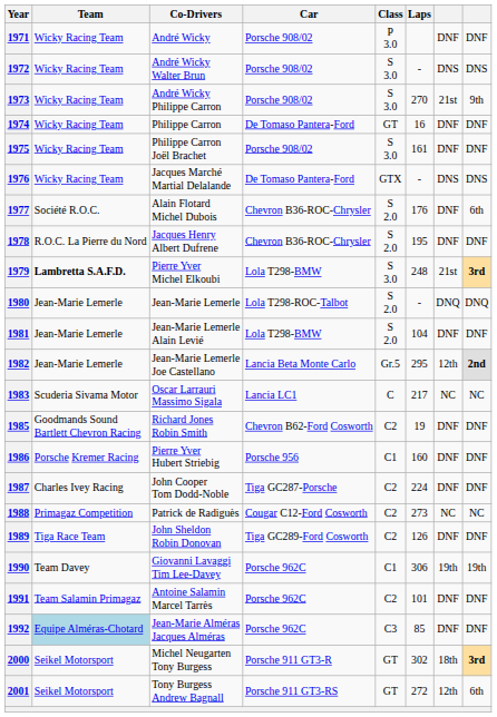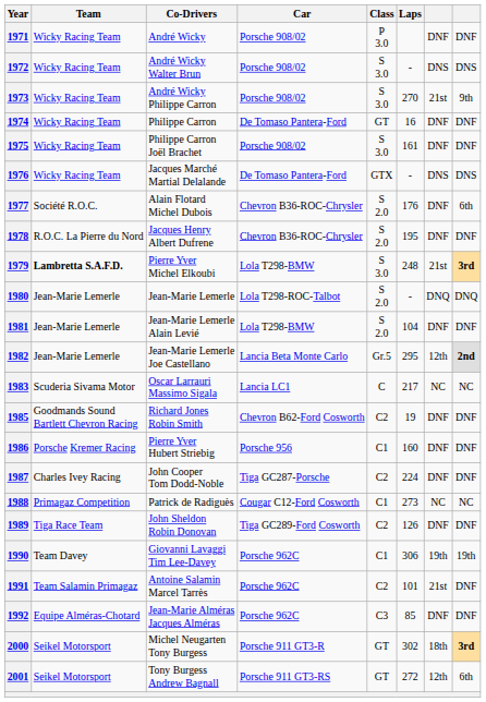 <table class="wikitable" style="text-align:center; font-size:90%">
 <tr>
 <th>Year</th>
 <th>Team</th>
 <th>Co-Drivers</th>
 <th>Car</th>
 <th>Class</th>
 <th>Laps</th>
 <th></th>
 <th></th>
 </tr>
 <tr>
 <th><a href='#'>1971</a></th>
 <td align="left"> <a href='#'>Wicky Racing Team</a></td>
 <td align="left"> <a href='#'>André Wicky</a></td>
 <td align="left"><a href='#'>Porsche 908/02</a></td>
 <td>P<br>3.0</td>
 <td></td>
 <td>DNF</td>
 <td>DNF</td>
 </tr>
 <tr>
 <th><a href='#'>1972</a></th>
 <td align="left"> <a href='#'>Wicky Racing Team</a></td>
 <td align="left"> <a href='#'>André Wicky</a><br> <a href='#'>Walter Brun</a></td>
 <td align="left"><a href='#'>Porsche 908/02</a></td>
 <td>S<br>3.0</td>
 <td>-</td>
 <td>DNS</td>
 <td>DNS</td>
 </tr>
 <tr>
 <th><a href='#'>1973</a></th>
 <td align="left"> <a href='#'>Wicky Racing Team</a></td>
 <td align="left"> <a href='#'>André Wicky</a><br> Philippe Carron</td>
 <td align="left"><a href='#'>Porsche 908/02</a></td>
 <td>S<br>3.0</td>
 <td>270</td>
 <td>21st</td>
 <td>9th</td>
 </tr>
 <tr>
 <th><a href='#'>1974</a></th>
 <td align="left"> <a href='#'>Wicky Racing Team</a></td>
 <td align="left"> Philippe Carron</td>
 <td align="left"><a href='#'>De Tomaso Pantera</a>-<a href='#'>Ford</a></td>
 <td>GT</td>
 <td>16</td>
 <td>DNF</td>
 <td>DNF</td>
 </tr>
 <tr>
 <th><a href='#'>1975</a></th>
 <td align="left"> <a href='#'>Wicky Racing Team</a></td>
 <td align="left"> Philippe Carron<br> Joël Brachet</td>
 <td align="left"><a href='#'>Porsche 908/02</a></td>
 <td>S<br>3.0</td>
 <td>161</td>
 <td>DNF</td>
 <td>DNF</td>
 </tr>
 <tr>
 <th><a href='#'>1976</a></th>
 <td align="left"> <a href='#'>Wicky Racing Team</a></td>
 <td align="left"> Jacques Marché<br> Martial Delalande</td>
 <td align="left"><a href='#'>De Tomaso Pantera</a>-<a href='#'>Ford</a></td>
 <td>GTX</td>
 <td>-</td>
 <td>DNS</td>
 <td>DNS</td>
 </tr>
 <tr>
 <th><a href='#'>1977</a></th>
 <td align="left"> Société R.O.C.</td>
 <td align="left"> Alain Flotard<br>  Michel Dubois</td>
 <td align="left"><a href='#'>Chevron</a> B36-ROC-<a href='#'>Chrysler</a></td>
 <td>S<br>2.0</td>
 <td>176</td>
 <td>DNF</td>
 <td>6th</td>
 </tr>
 <tr>
 <th><a href='#'>1978</a></th>
 <td align="left"> R.O.C. La Pierre du Nord</td>
 <td align="left"> <a href='#'>Jacques Henry</a><br> Albert Dufrene</td>
 <td align="left"><a href='#'>Chevron</a> B36-ROC-<a href='#'>Chrysler</a></td>
 <td>S<br>2.0</td>
 <td>195</td>
 <td>DNF</td>
 <td>DNF</td>
 </tr>
 <tr>
 <th><a href='#'>1979</a></th>
 <td align="left"><strong> Lambretta S.A.F.D.</strong></td>
 <td align="left"> <a href='#'>Pierre Yver</a><br> Michel Elkoubi</td>
 <td align="left"><a href='#'>Lola</a> T298-<a href='#'>BMW</a></td>
 <td>S<br>3.0</td>
 <td>248</td>
 <td>21st</td>
 <td style="background:#FFDF9F"><strong>3rd</strong></td>
 </tr>
 <tr>
 <th><a href='#'>1980</a></th>
 <td align="left"> Jean-Marie Lemerle</td>
 <td align="left"> Jean-Marie Lemerle</td>
 <td align="left"><a href='#'>Lola</a> T298-ROC-<a href='#'>Talbot</a></td>
 <td>S<br>2.0</td>
 <td>-</td>
 <td>DNQ</td>
 <td>DNQ</td>
 </tr>
 <tr>
 <th><a href='#'>1981</a></th>
 <td align="left"> Jean-Marie Lemerle</td>
 <td align="left"> Jean-Marie Lemerle<br> Alain Levié</td>
 <td align="left"><a href='#'>Lola</a> T298-<a href='#'>BMW</a></td>
 <td>S<br>2.0</td>
 <td>104</td>
 <td>DNF</td>
 <td>DNF</td>
 </tr>
 <tr>
 <th><a href='#'>1982</a></th>
 <td align="left"> Jean-Marie Lemerle</td>
 <td align="left"> Jean-Marie Lemerle<br> Joe Castellano</td>
 <td align="left"><a href='#'>Lancia Beta Monte Carlo</a></td>
 <td>Gr.5</td>
 <td>295</td>
 <td>12th</td>
 <td style="background:#DFDFDF"><strong>2nd</strong></td>
 </tr>
 <tr>
 <th><a href='#'>1983</a></th>
 <td align="left"> Scuderia Sivama Motor</td>
 <td align="left"> <a href='#'>Oscar Larrauri</a><br> <a href='#'>Massimo Sigala</a></td>
 <td align="left"><a href='#'>Lancia LC1</a></td>
 <td>C</td>
 <td>217</td>
 <td>NC</td>
 <td>NC</td>
 </tr>
 <tr>
 <th><a href='#'>1985</a></th>
 <td align="left"> Goodmands Sound<br> <a href='#'>Bartlett Chevron Racing</a></td>
 <td align="left"> <a href='#'>Richard Jones</a><br> <a href='#'>Robin Smith</a></td>
 <td align="left"><a href='#'>Chevron</a> B62-<a href='#'>Ford</a> <a href='#'>Cosworth</a></td>
 <td>C2</td>
 <td>19</td>
 <td>DNF</td>
 <td>DNF</td>
 </tr>
 <tr>
 <th><a href='#'>1986</a></th>
 <td align="left"> <a href='#'>Porsche</a> <a href='#'>Kremer Racing</a></td>
 <td align="left"> <a href='#'>Pierre Yver</a><br> Hubert Striebig</td>
 <td align="left"><a href='#'>Porsche 956</a></td>
 <td>C1</td>
 <td>160</td>
 <td>DNF</td>
 <td>DNF</td>
 </tr>
 <tr>
 <th><a href='#'>1987</a></th>
 <td align="left"> Charles Ivey Racing</td>
 <td align="left"> John Cooper<br> Tom Dodd-Noble</td>
 <td align="left"><a href='#'>Tiga</a> GC287-<a href='#'>Porsche</a></td>
 <td>C2</td>
 <td>224</td>
 <td>DNF</td>
 <td>DNF</td>
 </tr>
 <tr>
 <th><a href='#'>1988</a></th>
 <td align="left"> <a href='#'>Primagaz Competition</a></td>
 <td align="left"> Patrick de Radiguès</td>
 <td align="left"><a href='#'>Cougar</a> C12-<a href='#'>Ford</a> <a href='#'>Cosworth</a></td>
-<td>C2</td>
+<td>C1</td>
 <td>273</td>
 <td>NC</td>
 <td>NC</td>
 </tr>
 <tr>
 <th><a href='#'>1989</a></th>
 <td align="left"> <a href='#'>Tiga Race Team</a></td>
 <td align="left"> <a href='#'>John Sheldon</a><br> <a href='#'>Robin Donovan</a></td>
 <td align="left"><a href='#'>Tiga</a> GC289-<a href='#'>Ford</a> <a href='#'>Cosworth</a></td>
 <td>C2</td>
 <td>126</td>
 <td>DNF</td>
 <td>DNF</td>
 </tr>
 <tr>
 <th><a href='#'>1990</a></th>
 <td align="left"> Team Davey</td>
 <td align="left"> <a href='#'>Giovanni Lavaggi</a><br> <a href='#'>Tim Lee-Davey</a></td>
 <td align="left"><a href='#'>Porsche 962C</a></td>
 <td>C1</td>
 <td>306</td>
 <td>19th</td>
 <td>19th</td>
 </tr>
 <tr>
 <th><a href='#'>1991</a></th>
 <td align="left"> <a href='#'>Team Salamin Primagaz</a></td>
 <td align="left"> <a href='#'>Antoine Salamin</a><br> Marcel Tarrès</td>
 <td align="left"><a href='#'>Porsche 962C</a></td>
 <td>C2</td>
 <td>101</td>
-<td>DNF</td>
+<td>21st</td>
 <td>DNF</td>
 </tr>
 <tr>
 <th><a href='#'>1992</a></th>
-<td align="left" style="background: lightblue;"> <a href='#'>Equipe Alméras-Chotard</a></td>
+<td align="left"> <a href='#'>Equipe Alméras-Chotard</a></td>
 <td align="left"> <a href='#'>Jean-Marie Alméras</a><br> <a href='#'>Jacques Alméras</a></td>
 <td align="left"><a href='#'>Porsche 962C</a></td>
 <td>C3</td>
 <td>85</td>
 <td>DNF</td>
 <td>DNF</td>
 </tr>
 <tr>
 <th><a href='#'>2000</a></th>
 <td align="left"> <a href='#'>Seikel Motorsport</a></td>
 <td align="left"> Michel Neugarten<br> Tony Burgess</td>
 <td align="left"><a href='#'>Porsche 911 GT3-R</a></td>
 <td>GT</td>
 <td>302</td>
 <td>18th</td>
 <td style="background:#FFDF9F"><strong>3rd</strong></td>
 </tr>
 <tr>
 <th><a href='#'>2001</a></th>
 <td align="left"> <a href='#'>Seikel Motorsport</a></td>
 <td align="left"> Tony Burgess<br> <a href='#'>Andrew Bagnall</a></td>
 <td align="left"><a href='#'>Porsche 911 GT3-RS</a></td>
 <td>GT</td>
 <td>272</td>
 <td>12th</td>
 <td>6th</td>
 </tr>
 <tr>
 <th colspan="8"></th>
 </tr>
 </table>
